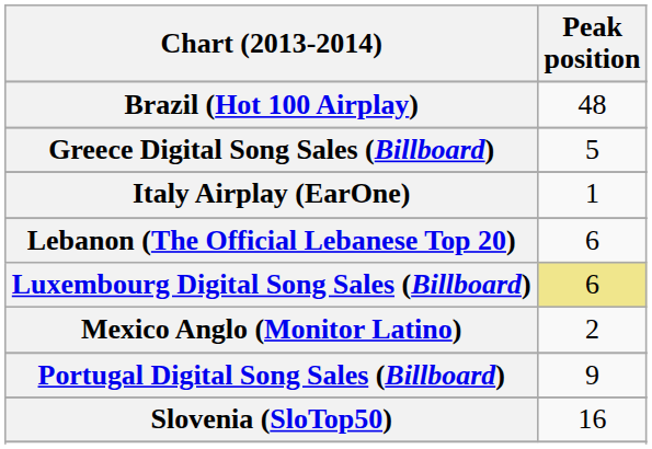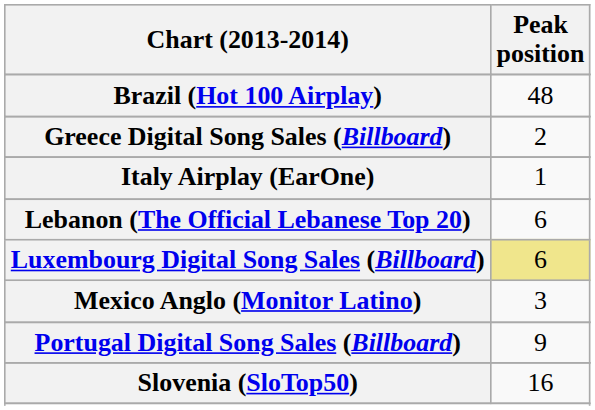 <table class="wikitable sortable plainrowheaders" style="text-align:center">
 <tr>
 <th scope="col">Chart (2013-2014)</th>
 <th scope="col">Peak<br>position</th>
 </tr>
 <tr>
 </tr>
 <tr>
 </tr>
 <tr>
 </tr>
 <tr>
 </tr>
 <tr>
 <th scope="row">Brazil (<a href='#'>Hot 100 Airplay</a>)</th>
 <td>48</td>
 </tr>
 <tr>
 </tr>
 <tr>
 </tr>
 <tr>
 </tr>
 <tr>
 </tr>
 <tr>
 </tr>
 <tr>
 </tr>
 <tr>
 </tr>
 <tr>
 </tr>
 <tr>
 </tr>
 <tr>
 <th scope="row">Greece Digital Song Sales (<em><a href='#'>Billboard</a></em>)</th>
-<td>5</td>
+<td>2</td>
 </tr>
 <tr>
 </tr>
 <tr>
 </tr>
 <tr>
 </tr>
 <tr>
 </tr>
 <tr>
 </tr>
 <tr>
 </tr>
 <tr>
 <th scope="row">Italy Airplay (EarOne)</th>
 <td>1</td>
 </tr>
 <tr>
 </tr>
 <tr>
 <th scope="row">Lebanon (<a href='#'>The Official Lebanese Top 20</a>)</th>
 <td>6</td>
 </tr>
 <tr>
 <th scope="row"><a href='#'>Luxembourg Digital Song Sales</a> (<em><a href='#'>Billboard</a></em>)</th>
 <td style="background: khaki;">6</td>
 </tr>
 <tr>
 <th scope="row">Mexico Anglo (<a href='#'>Monitor Latino</a>)</th>
-<td>2</td>
+<td>3</td>
 </tr>
 <tr>
 </tr>
 <tr>
 </tr>
 <tr>
 </tr>
 <tr>
 </tr>
 <tr>
 </tr>
 <tr>
 </tr>
 <tr>
 <th scope="row"><a href='#'>Portugal Digital Song Sales</a> (<em><a href='#'>Billboard</a></em>)</th>
 <td>9</td>
 </tr>
 <tr>
 </tr>
 <tr>
 </tr>
 <tr>
 </tr>
 <tr>
 </tr>
 <tr>
 <th scope="row">Slovenia (<a href='#'>SloTop50</a>)</th>
 <td>16</td>
 </tr>
 <tr>
 </tr>
 <tr>
 </tr>
 <tr>
 </tr>
 <tr>
 </tr>
 <tr>
 </tr>
 <tr>
 </tr>
 <tr>
 </tr>
 <tr>
 </tr>
 <tr>
 </tr>
 <tr>
 </tr>
 <tr>
 </tr>
 <tr>
 </tr>
 <tr>
 </tr>
 </table>
